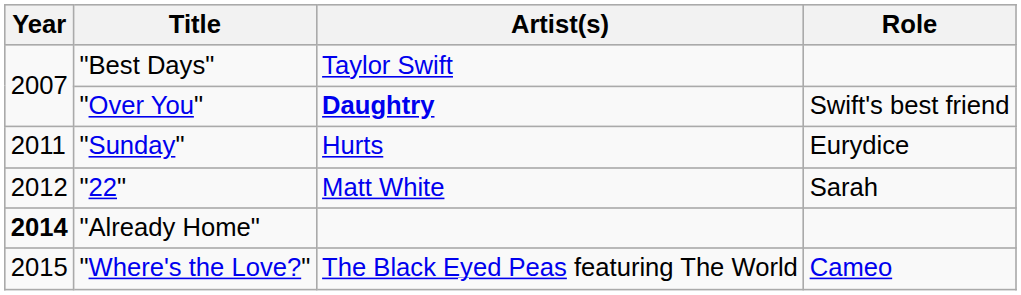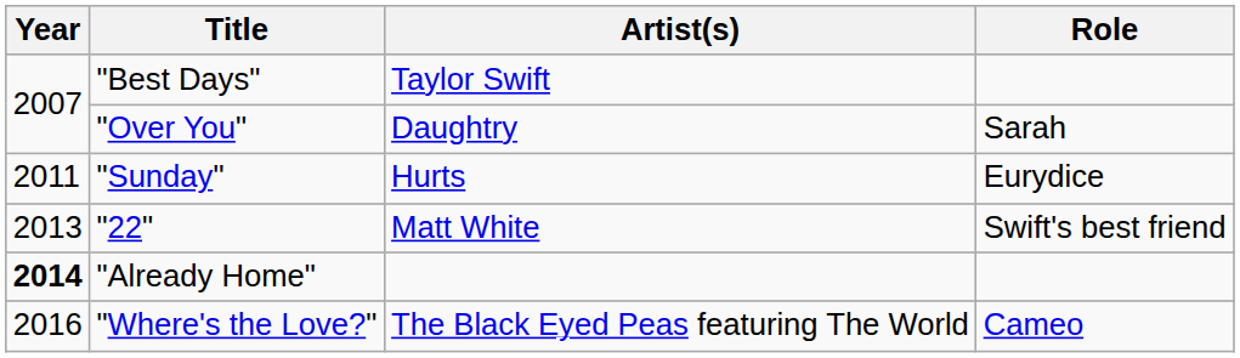 <table class="wikitable sortable">
 <tr>
 <th>Year</th>
 <th>Title</th>
 <th>Artist(s)</th>
 <th>Role</th>
 </tr>
 <tr>
 <td rowspan="2">2007</td>
 <td>"Best Days"</td>
 <td><a href='#'>Taylor Swift</a></td>
 <td></td>
 </tr>
 <tr>
 <td>"<a href='#'>Over You</a>"</td>
-<td><strong><a href='#'>Daughtry</a></strong></td>
-<td>Swift's best friend</td>
+<td><a href='#'>Daughtry</a></td>
+<td>Sarah</td>
 </tr>
 <tr>
 <td>2011</td>
 <td>"<a href='#'>Sunday</a>"</td>
 <td><a href='#'>Hurts</a></td>
 <td>Eurydice</td>
 </tr>
 <tr>
-<td>2012</td>
+<td>2013</td>
 <td>"<a href='#'>22</a>"</td>
 <td><a href='#'>Matt White</a></td>
-<td>Sarah</td>
+<td>Swift's best friend</td>
 </tr>
 <tr>
 <td><strong>2014</strong></td>
 <td>"Already Home"</td>
 <td></td>
 <td></td>
 </tr>
 <tr>
-<td>2015</td>
+<td>2016</td>
 <td>"<a href='#'>Where's the Love?</a>"</td>
 <td><a href='#'>The Black Eyed Peas</a> featuring The World</td>
 <td><a href='#'>Cameo</a></td>
 </tr>
 </table>
